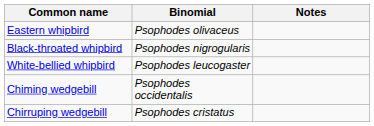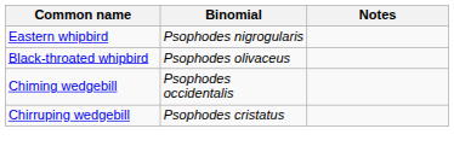 <table style="width:60%;" class="wikitable">
 <tr>
 <th width=35%>Common name</th>
 <th width=33%>Binomial</th>
 <th width=32%>Notes</th>
 </tr>
 <tr>
 <td><a href='#'>Eastern whipbird</a></td>
-<td><em>Psophodes olivaceus</em></td>
+<td><em>Psophodes nigrogularis</em></td>
 <td></td>
 </tr>
 <tr>
 <td><a href='#'>Black-throated whipbird</a></td>
-<td><em>Psophodes nigrogularis</em></td>
-<td></td>
-</tr>
-<tr>
-<td><a href='#'>White-bellied whipbird</a></td>
-<td><em>Psophodes leucogaster</em></td>
+<td><em>Psophodes olivaceus</em></td>
 <td></td>
 </tr>
 <tr>
 <td><a href='#'>Chiming wedgebill</a></td>
 <td><em>Psophodes occidentalis</em></td>
 <td></td>
 </tr>
 <tr>
 <td><a href='#'>Chirruping wedgebill</a></td>
 <td><em>Psophodes cristatus</em></td>
 <td></td>
 </tr>
 </table>
